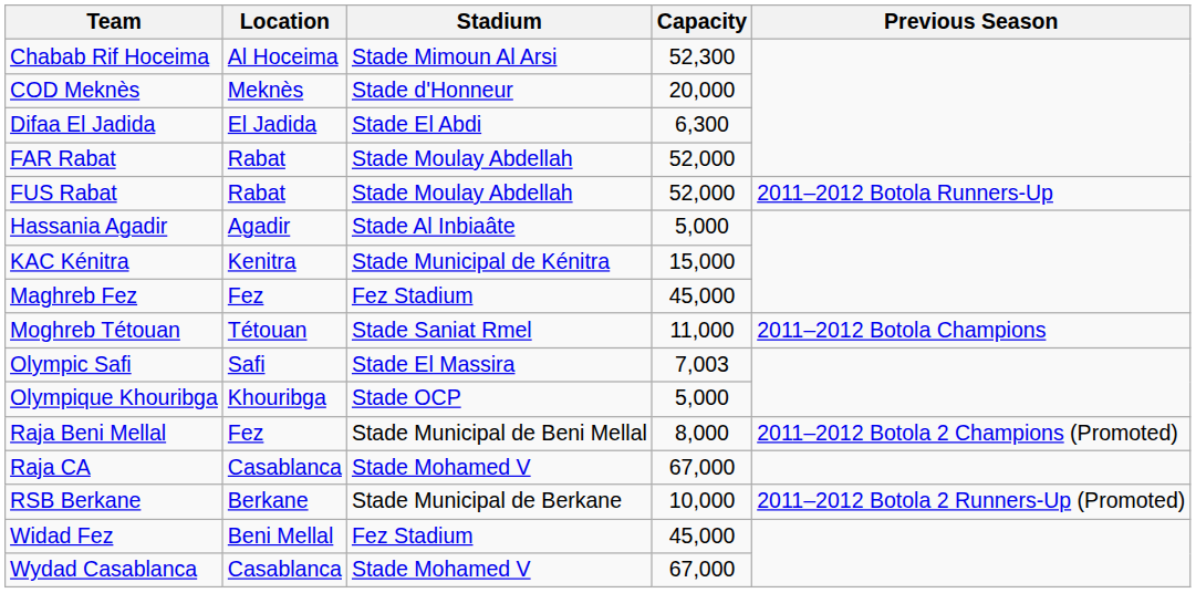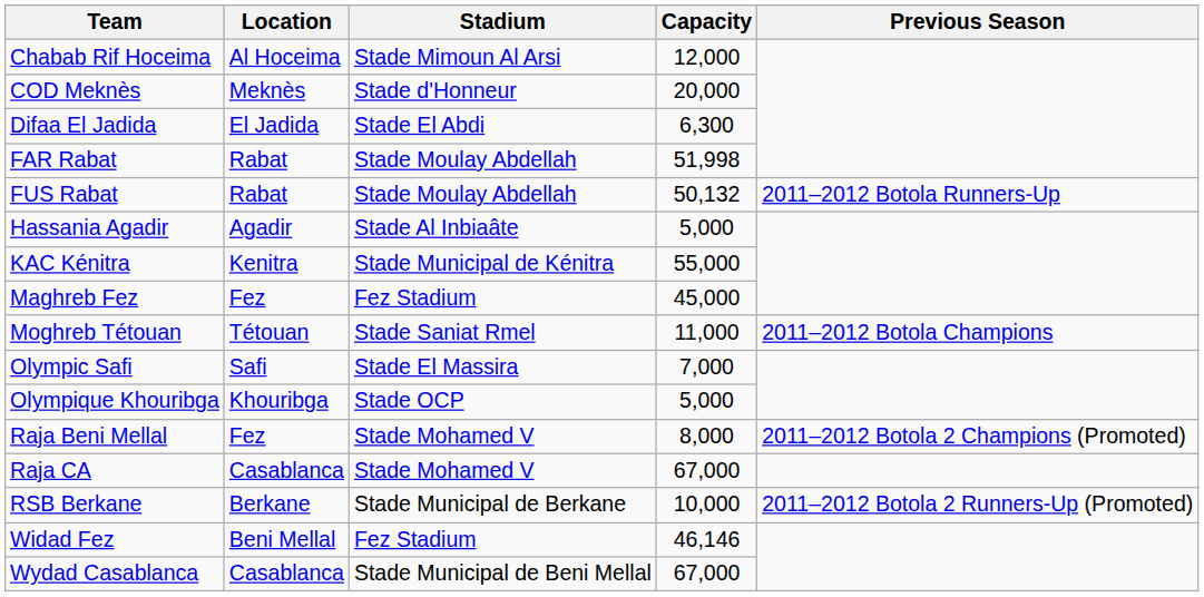 <table class="wikitable sortable">
 <tr>
 <th>Team</th>
 <th>Location</th>
 <th>Stadium</th>
 <th>Capacity</th>
 <th>Previous Season</th>
 </tr>
 <tr>
 <td><a href='#'>Chabab Rif Hoceima</a></td>
 <td><a href='#'>Al Hoceima</a></td>
 <td><a href='#'>Stade Mimoun Al Arsi</a></td>
-<td style="text-align:center;">52,300</td>
+<td style="text-align:center;">12,000</td>
 </tr>
 <tr>
 <td><a href='#'>COD Meknès</a></td>
 <td><a href='#'>Meknès</a></td>
 <td><a href='#'>Stade d'Honneur</a></td>
 <td style="text-align:center;">20,000</td>
 </tr>
 <tr>
 <td><a href='#'>Difaa El Jadida</a></td>
 <td><a href='#'>El Jadida</a></td>
 <td><a href='#'>Stade El Abdi</a></td>
 <td style="text-align:center;">6,300</td>
 </tr>
 <tr>
 <td><a href='#'>FAR Rabat</a></td>
 <td><a href='#'>Rabat</a></td>
 <td><a href='#'>Stade Moulay Abdellah</a></td>
-<td style="text-align:center;">52,000</td>
+<td style="text-align:center;">51,998</td>
 </tr>
 <tr>
 <td><a href='#'>FUS Rabat</a></td>
 <td><a href='#'>Rabat</a></td>
 <td><a href='#'>Stade Moulay Abdellah</a></td>
-<td style="text-align:center;">52,000</td>
+<td style="text-align:center;">50,132</td>
 <td><a href='#'>2011–2012 Botola Runners-Up</a></td>
 </tr>
 <tr>
 <td><a href='#'>Hassania Agadir</a></td>
 <td><a href='#'>Agadir</a></td>
 <td><a href='#'>Stade Al Inbiaâte</a></td>
 <td style="text-align:center;">5,000</td>
 </tr>
 <tr>
 <td><a href='#'>KAC Kénitra</a></td>
 <td><a href='#'>Kenitra</a></td>
 <td><a href='#'>Stade Municipal de Kénitra</a></td>
-<td style="text-align:center;">15,000</td>
+<td style="text-align:center;">55,000</td>
 </tr>
 <tr>
 <td><a href='#'>Maghreb Fez</a></td>
 <td><a href='#'>Fez</a></td>
 <td><a href='#'>Fez Stadium</a></td>
 <td style="text-align:center;">45,000</td>
 </tr>
 <tr>
 <td><a href='#'>Moghreb Tétouan</a></td>
 <td><a href='#'>Tétouan</a></td>
 <td><a href='#'>Stade Saniat Rmel</a></td>
 <td style="text-align:center;">11,000</td>
 <td><a href='#'>2011–2012 Botola Champions</a></td>
 </tr>
 <tr>
 <td><a href='#'>Olympic Safi</a></td>
 <td><a href='#'>Safi</a></td>
 <td><a href='#'>Stade El Massira</a></td>
-<td style="text-align:center;">7,003</td>
+<td style="text-align:center;">7,000</td>
 </tr>
 <tr>
 <td><a href='#'>Olympique Khouribga</a></td>
 <td><a href='#'>Khouribga</a></td>
 <td><a href='#'>Stade OCP</a></td>
 <td style="text-align:center;">5,000</td>
 </tr>
 <tr>
 <td><a href='#'>Raja Beni Mellal</a></td>
 <td><a href='#'>Fez</a></td>
-<td>Stade Municipal de Beni Mellal</td>
+<td><a href='#'>Stade Mohamed V</a></td>
 <td style="text-align:center;">8,000</td>
 <td><a href='#'>2011–2012 Botola 2 Champions</a> (Promoted)</td>
 </tr>
 <tr>
 <td><a href='#'>Raja CA</a></td>
 <td><a href='#'>Casablanca</a></td>
 <td><a href='#'>Stade Mohamed V</a></td>
 <td style="text-align:center;">67,000</td>
 </tr>
 <tr>
 <td><a href='#'>RSB Berkane</a></td>
 <td><a href='#'>Berkane</a></td>
 <td>Stade Municipal de Berkane</td>
 <td style="text-align:center;">10,000</td>
 <td><a href='#'>2011–2012 Botola 2 Runners-Up</a> (Promoted)</td>
 </tr>
 <tr>
 <td><a href='#'>Widad Fez</a></td>
 <td><a href='#'>Beni Mellal</a></td>
 <td><a href='#'>Fez Stadium</a></td>
-<td style="text-align:center;">45,000</td>
+<td style="text-align:center;">46,146</td>
 </tr>
 <tr>
 <td><a href='#'>Wydad Casablanca</a></td>
 <td><a href='#'>Casablanca</a></td>
-<td><a href='#'>Stade Mohamed V</a></td>
+<td>Stade Municipal de Beni Mellal</td>
 <td style="text-align:center;">67,000</td>
 </tr>
 </table>
